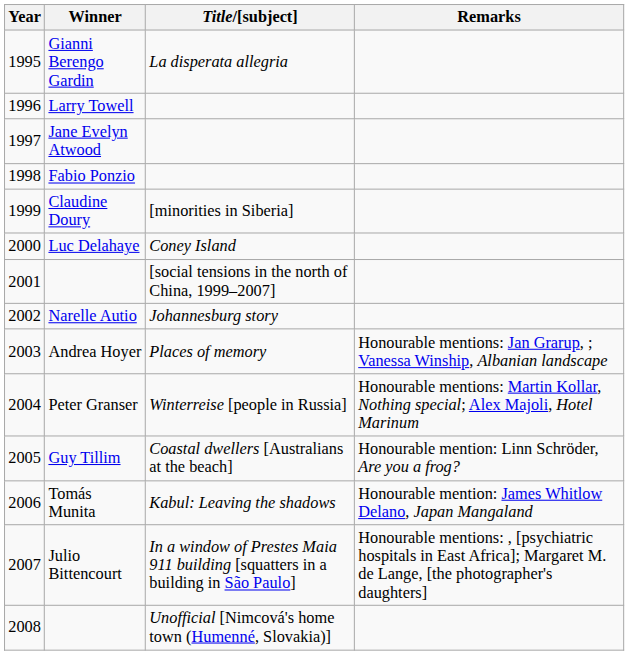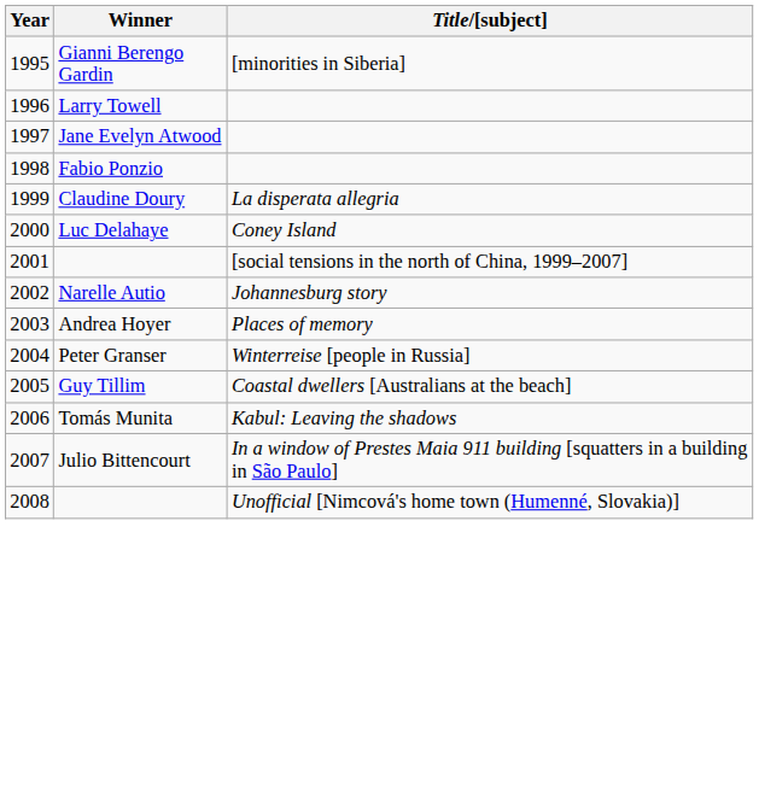 <table class="wikitable">
 <tr>
 <th>Year</th>
 <th>Winner</th>
 <th><em>Title</em>/[subject]</th>
-<th>Remarks</th>
 </tr>
 <tr>
 <td>1995</td>
 <td><a href='#'>Gianni Berengo Gardin</a></td>
-<td><em>La disperata allegria</em></td>
-<td></td>
+<td>[minorities in Siberia]</td>
 </tr>
 <tr>
 <td>1996</td>
 <td><a href='#'>Larry Towell</a></td>
-<td></td>
 <td></td>
 </tr>
 <tr>
 <td>1997</td>
 <td><a href='#'>Jane Evelyn Atwood</a></td>
 <td></td>
-<td></td>
 </tr>
 <tr>
 <td>1998</td>
 <td><a href='#'>Fabio Ponzio</a></td>
 <td></td>
-<td></td>
 </tr>
 <tr>
 <td>1999</td>
 <td><a href='#'>Claudine Doury</a></td>
-<td>[minorities in Siberia]</td>
-<td></td>
+<td><em>La disperata allegria</em></td>
 </tr>
 <tr>
 <td>2000</td>
 <td><a href='#'>Luc Delahaye</a></td>
 <td><em>Coney Island</em></td>
-<td></td>
 </tr>
 <tr>
 <td>2001</td>
 <td></td>
 <td>[social tensions in the north of China, 1999–2007]</td>
-<td></td>
 </tr>
 <tr>
 <td>2002</td>
 <td><a href='#'>Narelle Autio</a></td>
 <td><em>Johannesburg story</em></td>
-<td></td>
 </tr>
 <tr>
 <td>2003</td>
 <td>Andrea Hoyer</td>
 <td><em>Places of memory</em></td>
-<td>Honourable mentions: <a href='#'>Jan Grarup</a>, ; <a href='#'>Vanessa Winship</a>, <em>Albanian landscape</em></td>
 </tr>
 <tr>
 <td>2004</td>
 <td>Peter Granser</td>
 <td><em>Winterreise</em> [people in Russia]</td>
-<td>Honourable mentions: <a href='#'>Martin Kollar</a>, <em>Nothing special</em>; <a href='#'>Alex Majoli</a>, <em>Hotel Marinum</em></td>
 </tr>
 <tr>
 <td>2005</td>
 <td><a href='#'>Guy Tillim</a></td>
 <td><em>Coastal dwellers</em> [Australians at the beach]</td>
-<td>Honourable mention: Linn Schröder, <em>Are you a frog?</em></td>
 </tr>
 <tr>
 <td>2006</td>
 <td>Tomás Munita</td>
 <td><em>Kabul: Leaving the shadows</em></td>
-<td>Honourable mention: <a href='#'>James Whitlow Delano</a>, <em>Japan Mangaland</em></td>
 </tr>
 <tr>
 <td>2007</td>
 <td>Julio Bittencourt</td>
 <td><em>In a window of Prestes Maia 911 building</em> [squatters in a building in <a href='#'>São Paulo</a>]</td>
-<td>Honourable mentions: , [psychiatric hospitals in East Africa]; Margaret M. de Lange, [the photographer's daughters]</td>
 </tr>
 <tr>
 <td>2008</td>
 <td></td>
 <td><em>Unofficial</em> [Nimcová's home town (<a href='#'>Humenné</a>, Slovakia)]</td>
-<td></td>
 </tr>
 </table>
